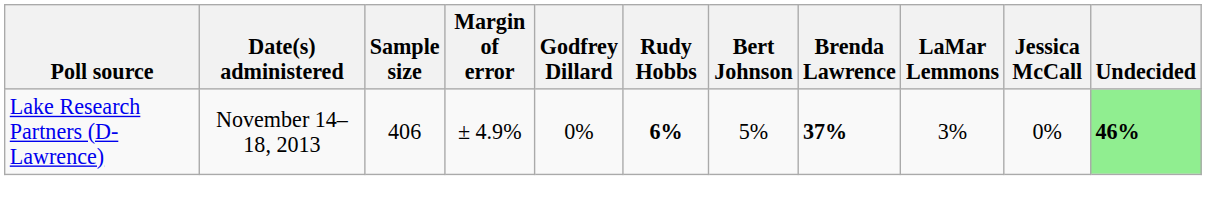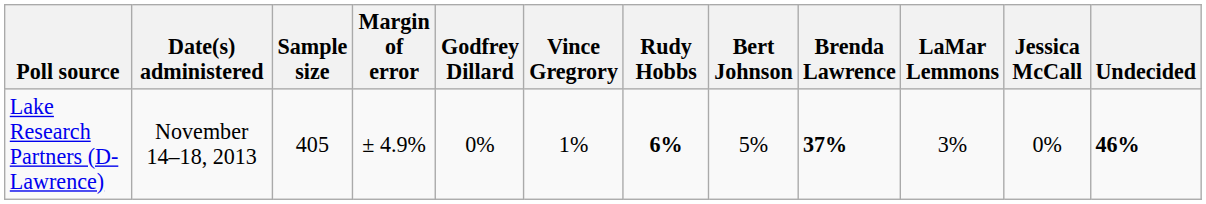 <table class="wikitable">
 <tr valign= bottom>
 <th>Poll source</th>
 <th>Date(s)<br>administered</th>
 <th>Sample<br>size</th>
 <th>Margin of<br>error</th>
 <th style="width:55px;">Godfrey<br>Dillard</th>
+<th style="width:55px;">Vince<br>Gregrory</th>
 <th style="width:55px;">Rudy<br>Hobbs</th>
 <th style="width:55px;">Bert<br>Johnson</th>
 <th style="width:55px;">Brenda<br>Lawrence</th>
 <th style="width:55px;">LaMar<br>Lemmons</th>
 <th style="width:55px;">Jessica<br>McCall</th>
 <th>Undecided</th>
 </tr>
 <tr>
 <td><a href='#'>Lake Research Partners (D-Lawrence)</a></td>
 <td align=center>November 14–18, 2013</td>
-<td align=center>406</td>
+<td align=center>405</td>
 <td align=center>± 4.9%</td>
 <td align=center>0%</td>
+<td align=center>1%</td>
 <td align=center><strong>6%</strong></td>
 <td align=center>5%</td>
 <td><strong>37%</strong></td>
 <td align=center>3%</td>
 <td align=center>0%</td>
-<td style="background: lightgreen;"><strong>46%</strong></td>
+<td><strong>46%</strong></td>
 </tr>
 </table>
